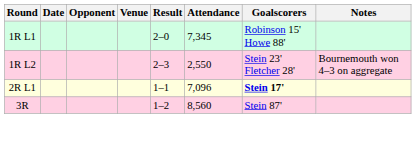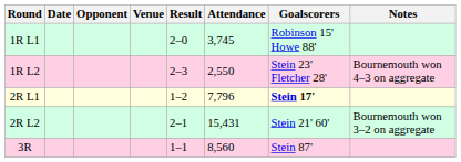 <table class="wikitable">
 <tr>
 <th>Round</th>
 <th>Date</th>
 <th>Opponent</th>
 <th>Venue</th>
 <th>Result</th>
 <th>Attendance</th>
 <th>Goalscorers</th>
 <th>Notes</th>
 </tr>
 <tr style="background: #d0ffe3;">
 <td style="text-align:center;">1R L1</td>
 <td></td>
 <td></td>
 <td></td>
 <td>2–0</td>
-<td>7,345</td>
+<td>3,745</td>
 <td><a href='#'>Robinson</a> 15' <a href='#'>Howe</a> 88'</td>
 <td></td>
 </tr>
 <tr style="background: #ffd0e3;">
 <td style="text-align:center;">1R L2</td>
 <td></td>
 <td></td>
 <td></td>
 <td>2–3</td>
 <td>2,550</td>
 <td><a href='#'>Stein</a> 23' <a href='#'>Fletcher</a> 28'</td>
 <td>Bournemouth won 4–3 on aggregate</td>
 </tr>
 <tr style="background:#ffd;">
 <td style="text-align:center;">2R L1</td>
 <td></td>
 <td></td>
 <td></td>
-<td>1–1</td>
-<td>7,096</td>
+<td>1–2</td>
+<td>7,796</td>
 <td><strong><a href='#'>Stein</a> 17'</strong></td>
 <td></td>
+</tr>
+<tr style="background: #d0ffe3;">
+<td style="text-align:center;">2R L2</td>
+<td></td>
+<td></td>
+<td></td>
+<td>2–1</td>
+<td>15,431</td>
+<td><a href='#'>Stein</a> 21' 60'</td>
+<td>Bournemouth won 3–2 on aggregate</td>
 </tr>
 <tr style="background: #ffd0e3;">
 <td style="text-align:center;">3R</td>
 <td></td>
 <td></td>
 <td></td>
-<td>1–2</td>
+<td>1–1</td>
 <td>8,560</td>
 <td><a href='#'>Stein</a> 87'</td>
 <td></td>
 </tr>
 </table>
